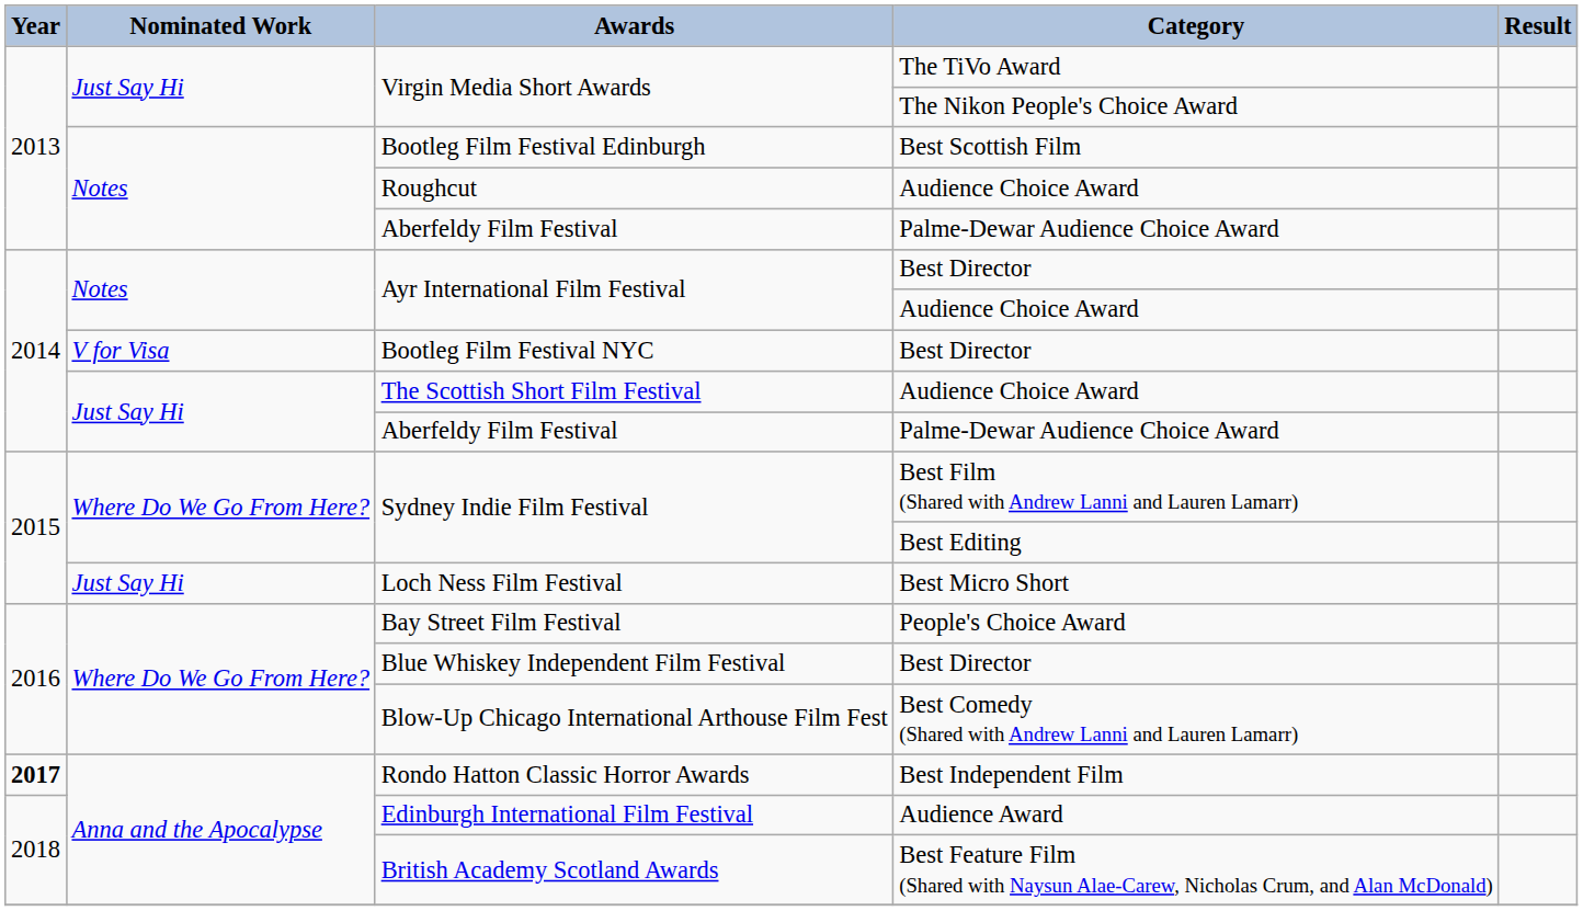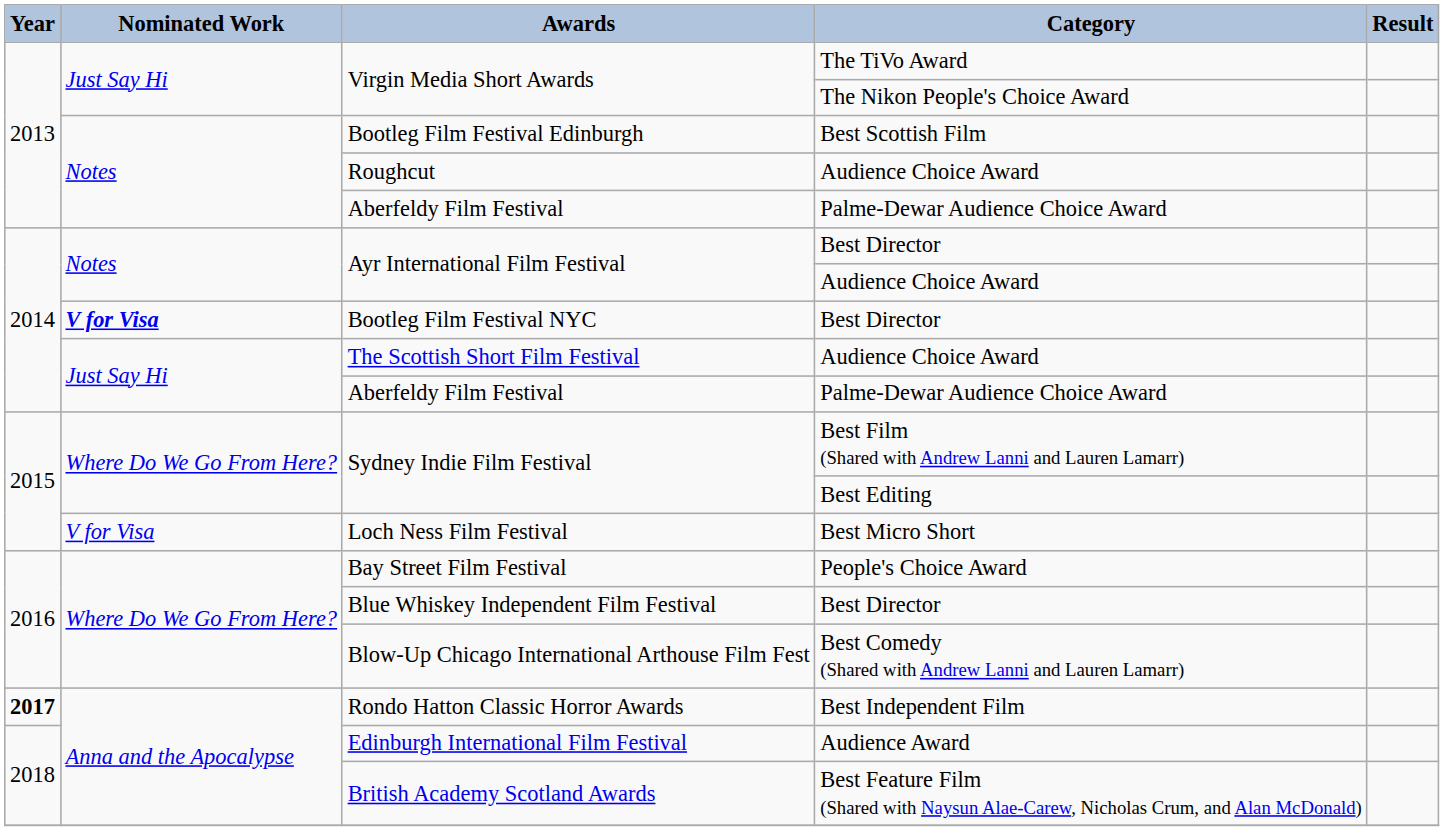 <table class="wikitable" style="font-size:90%">
 <tr style="text-align:centr;">
 <th style="background:#B0C4DE;">Year</th>
 <th style="background:#B0C4DE;">Nominated Work</th>
 <th style="background:#B0C4DE;">Awards</th>
 <th style="background:#B0C4DE;">Category</th>
 <th style="background:#B0C4DE;">Result</th>
 </tr>
 <tr>
 <td rowspan=5>2013</td>
 <td rowspan=2><em><a href='#'>Just Say Hi</a></em></td>
 <td rowspan=2>Virgin Media Short Awards</td>
 <td>The TiVo Award</td>
 <td></td>
 </tr>
 <tr>
 <td>The Nikon People's Choice Award</td>
 <td></td>
 </tr>
 <tr>
 <td rowspan=3><em><a href='#'>Notes</a></em></td>
 <td>Bootleg Film Festival Edinburgh</td>
 <td>Best Scottish Film</td>
 <td></td>
 </tr>
 <tr>
 <td>Roughcut</td>
 <td>Audience Choice Award</td>
 <td></td>
 </tr>
 <tr>
 <td>Aberfeldy Film Festival</td>
 <td>Palme-Dewar Audience Choice Award</td>
 <td></td>
 </tr>
 <tr>
 <td rowspan=5>2014</td>
 <td rowspan=2><em><a href='#'>Notes</a></em></td>
 <td rowspan=2>Ayr International Film Festival</td>
 <td>Best Director</td>
 <td></td>
 </tr>
 <tr>
 <td>Audience Choice Award</td>
 <td></td>
 </tr>
 <tr>
-<td><em><a href='#'>V for Visa</a></em></td>
+<td><strong><em><a href='#'>V for Visa</a></em></strong></td>
 <td>Bootleg Film Festival NYC</td>
 <td>Best Director</td>
 <td></td>
 </tr>
 <tr>
 <td rowspan=2><em><a href='#'>Just Say Hi</a></em></td>
 <td><a href='#'>The Scottish Short Film Festival</a></td>
 <td>Audience Choice Award</td>
 <td></td>
 </tr>
 <tr>
 <td>Aberfeldy Film Festival</td>
 <td>Palme-Dewar Audience Choice Award</td>
 <td></td>
 </tr>
 <tr>
 <td rowspan=3>2015</td>
 <td rowspan=2><em><a href='#'>Where Do We Go From Here?</a></em></td>
 <td rowspan=2>Sydney Indie Film Festival</td>
 <td>Best Film<br><small>(Shared with <a href='#'>Andrew Lanni</a> and Lauren Lamarr)</small></td>
 <td></td>
 </tr>
 <tr>
 <td>Best Editing</td>
 <td></td>
 </tr>
 <tr>
-<td><em><a href='#'>Just Say Hi</a></em></td>
+<td><em><a href='#'>V for Visa</a></em></td>
 <td>Loch Ness Film Festival</td>
 <td>Best Micro Short</td>
 <td></td>
 </tr>
 <tr>
 <td rowspan="3">2016</td>
 <td rowspan=3><em><a href='#'>Where Do We Go From Here?</a></em></td>
 <td>Bay Street Film Festival</td>
 <td>People's Choice Award</td>
 <td></td>
 </tr>
 <tr>
 <td>Blue Whiskey Independent Film Festival</td>
 <td>Best Director</td>
 <td></td>
 </tr>
 <tr>
 <td>Blow-Up Chicago International Arthouse Film Fest</td>
 <td>Best Comedy<br><small>(Shared with <a href='#'>Andrew Lanni</a> and Lauren Lamarr)</small></td>
 <td></td>
 </tr>
 <tr>
 <td rowspan="1"><strong>2017</strong></td>
 <td rowspan=3><em><a href='#'>Anna and the Apocalypse</a></em></td>
 <td>Rondo Hatton Classic Horror Awards</td>
 <td>Best Independent Film</td>
 <td></td>
 </tr>
 <tr>
 <td rowspan="2">2018</td>
 <td><a href='#'>Edinburgh International Film Festival</a></td>
 <td>Audience Award</td>
 <td></td>
 </tr>
 <tr>
 <td><a href='#'>British Academy Scotland Awards</a></td>
 <td>Best Feature Film<br><small>(Shared with <a href='#'>Naysun Alae-Carew</a>, Nicholas Crum, and <a href='#'>Alan McDonald</a>)</small></td>
 <td></td>
 </tr>
 <tr>
 </tr>
 </table>
